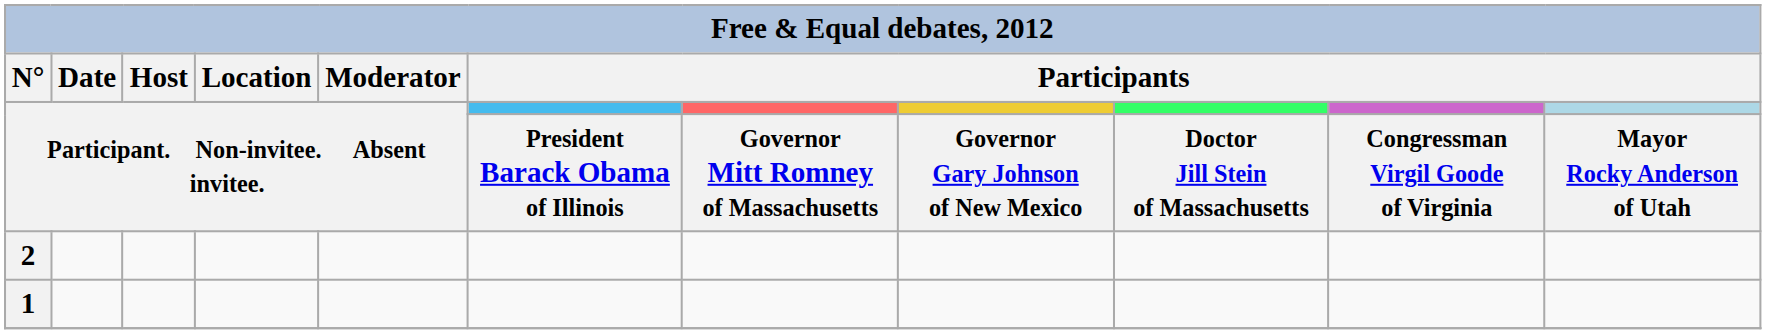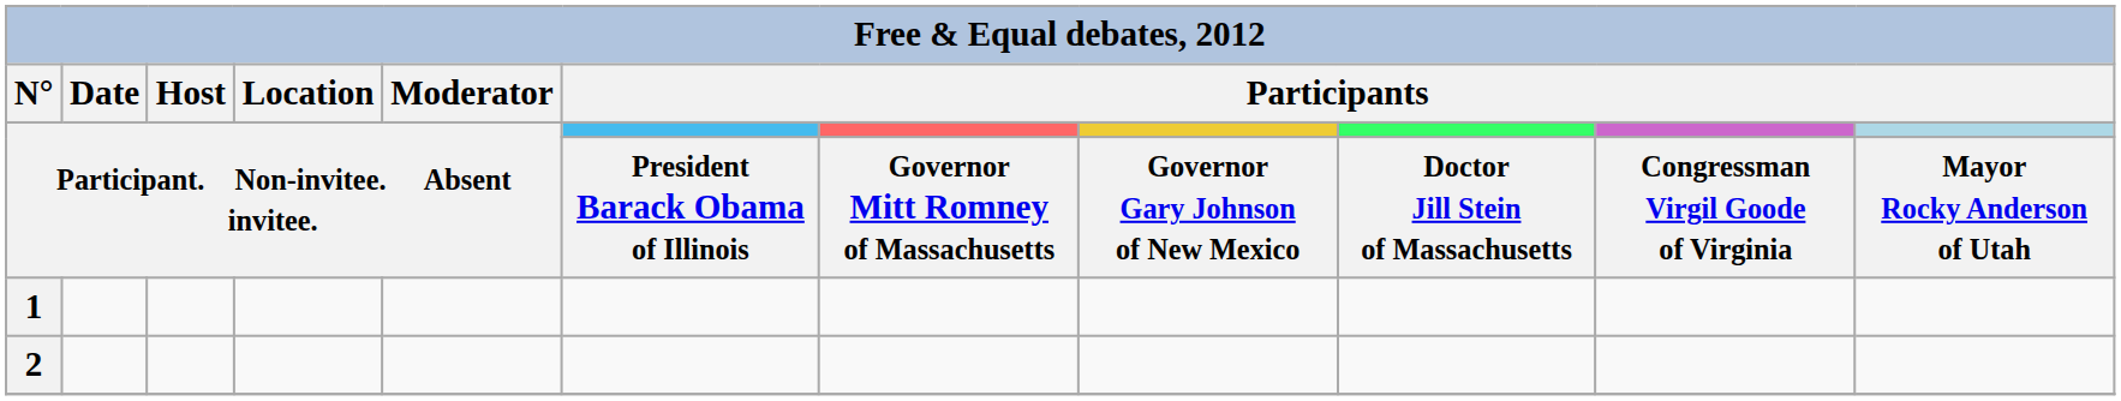 <table class="wikitable" style="font-size:90%">
 <tr>
 <th style="background:#B0C4DE" colspan="11">Free & Equal debates, 2012</th>
 </tr>
 <tr>
 <th>N°</th>
 <th>Date</th>
 <th>Host</th>
 <th>Location</th>
 <th>Moderator</th>
 <th scope="col" colspan="6">Participants</th>
 </tr>
 <tr>
 <th colspan="5" rowspan="2"> <small>Participant.  </small>   <small>Non-invitee.   </small>   <small>Absent invitee.   </small></th>
 <th scope="col" style="width:7em; background: #44BBEE;"><small><a href='#'></a></small></th>
 <th scope="col" style="width:7em; background: #FF6666;"><small><a href='#'></a></small></th>
 <th scope="col" style="width:7em; background: #EECC33;"><small><a href='#'></a></small></th>
 <th scope="col" style="width:7em; background: #33FF66;"><small><a href='#'></a></small></th>
 <th scope="col" style="width:7em; background: #CC66CC;"><small><a href='#'></a></small></th>
 <th scope="col" style="width:7em; background: #ADD8E6;"><small><a href='#'></a></small></th>
 </tr>
 <tr>
 <th><small>President</small><br><strong><a href='#'>Barack Obama</a></strong><br><small>of Illinois</small></th>
 <th><small>Governor</small><br><strong><a href='#'>Mitt Romney</a></strong><br><small>of Massachusetts</small></th>
 <th><small>Governor<br><strong><a href='#'>Gary Johnson</a></strong><br>of New Mexico</small></th>
 <th><small>Doctor<br><strong><a href='#'>Jill Stein</a></strong><br>of Massachusetts</small></th>
 <th><small>Congressman<br><strong><a href='#'>Virgil Goode</a></strong><br>of Virginia</small></th>
 <th><small>Mayor<br><strong><a href='#'>Rocky Anderson</a></strong><br>of Utah</small></th>
 </tr>
 <tr>
-<th><strong>2</strong></th>
+<th><strong>1</strong></th>
 <td></td>
 <td></td>
 <td></td>
 <td></td>
 <td></td>
 <td></td>
 <td></td>
 <td></td>
 <td></td>
 <td></td>
 </tr>
 <tr>
-<th><strong>1</strong></th>
+<th><strong>2</strong></th>
 <td></td>
 <td></td>
 <td></td>
 <td></td>
 <td></td>
 <td></td>
 <td></td>
 <td></td>
 <td></td>
 <td></td>
 </tr>
 <tr>
 </tr>
 </table>
